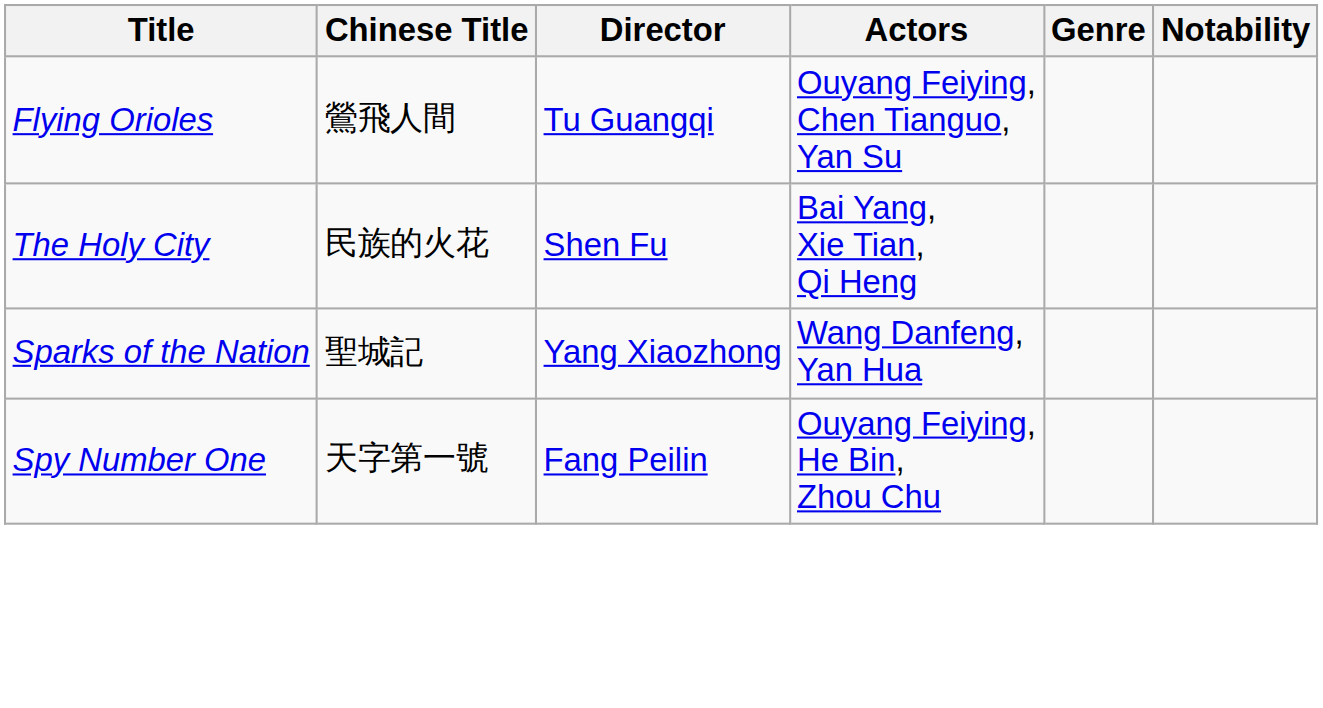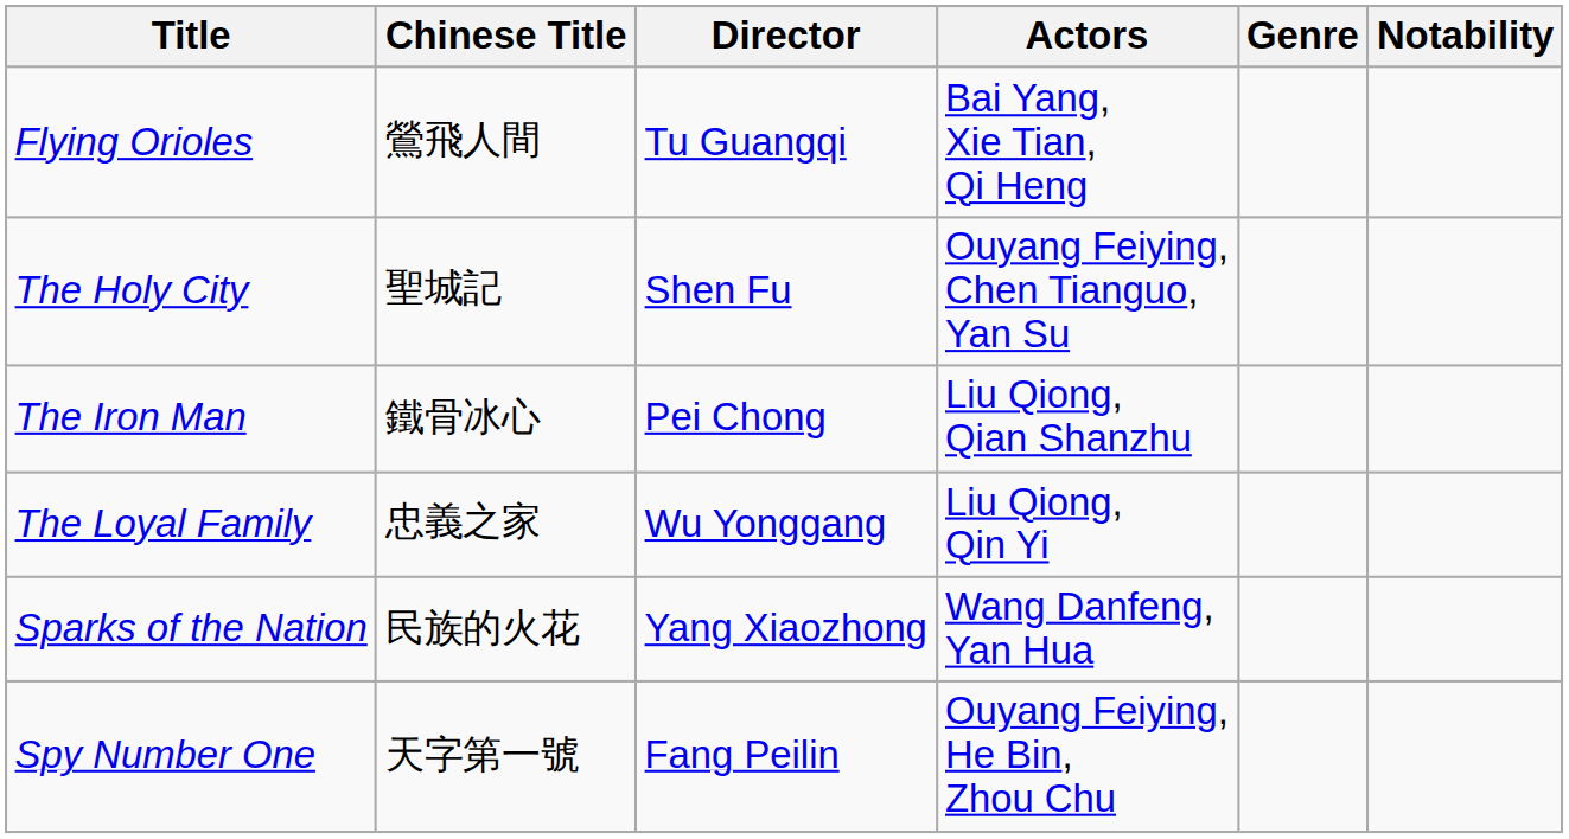 <table class="wikitable">
 <tr>
 <th>Title</th>
 <th>Chinese Title</th>
 <th>Director</th>
 <th>Actors</th>
 <th>Genre</th>
 <th>Notability</th>
 </tr>
 <tr>
 <td><em><a href='#'>Flying Orioles</a></em></td>
 <td>鶯飛人間</td>
 <td><a href='#'>Tu Guangqi</a></td>
+<td><a href='#'>Bai Yang</a>,<br><a href='#'>Xie Tian</a>,<br><a href='#'>Qi Heng</a></td>
+<td></td>
+<td></td>
+</tr>
+<tr>
+<td><em><a href='#'>The Holy City</a></em></td>
+<td>聖城記</td>
+<td><a href='#'>Shen Fu</a></td>
 <td><a href='#'>Ouyang Feiying</a>,<br><a href='#'>Chen Tianguo</a>,<br><a href='#'>Yan Su</a></td>
 <td></td>
 <td></td>
 </tr>
 <tr>
-<td><em><a href='#'>The Holy City</a></em></td>
-<td>民族的火花</td>
-<td><a href='#'>Shen Fu</a></td>
-<td><a href='#'>Bai Yang</a>,<br><a href='#'>Xie Tian</a>,<br><a href='#'>Qi Heng</a></td>
+<td><em><a href='#'>The Iron Man</a></em></td>
+<td>鐵骨冰心</td>
+<td><a href='#'>Pei Chong</a></td>
+<td><a href='#'>Liu Qiong</a>,<br><a href='#'>Qian Shanzhu</a></td>
+<td></td>
+<td></td>
+</tr>
+<tr>
+<td><em><a href='#'>The Loyal Family</a></em></td>
+<td>忠義之家</td>
+<td><a href='#'>Wu Yonggang</a></td>
+<td><a href='#'>Liu Qiong</a>,<br><a href='#'>Qin Yi</a></td>
 <td></td>
 <td></td>
 </tr>
 <tr>
 <td><em><a href='#'>Sparks of the Nation</a></em></td>
-<td>聖城記</td>
+<td>民族的火花</td>
 <td><a href='#'>Yang Xiaozhong</a></td>
 <td><a href='#'>Wang Danfeng</a>,<br><a href='#'>Yan Hua</a></td>
 <td></td>
 <td></td>
 </tr>
 <tr>
 <td><em><a href='#'>Spy Number One</a></em></td>
 <td>天字第一號</td>
 <td><a href='#'>Fang Peilin</a></td>
 <td><a href='#'>Ouyang Feiying</a>,<br><a href='#'>He Bin</a>,<br><a href='#'>Zhou Chu</a></td>
 <td></td>
 <td></td>
 </tr>
 </table>
